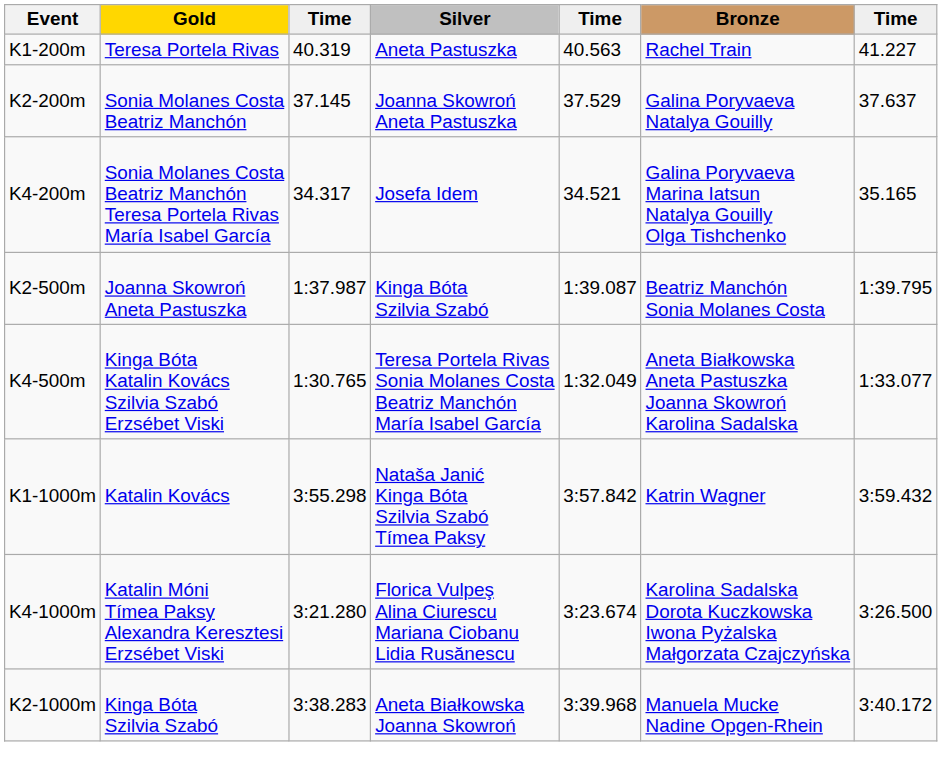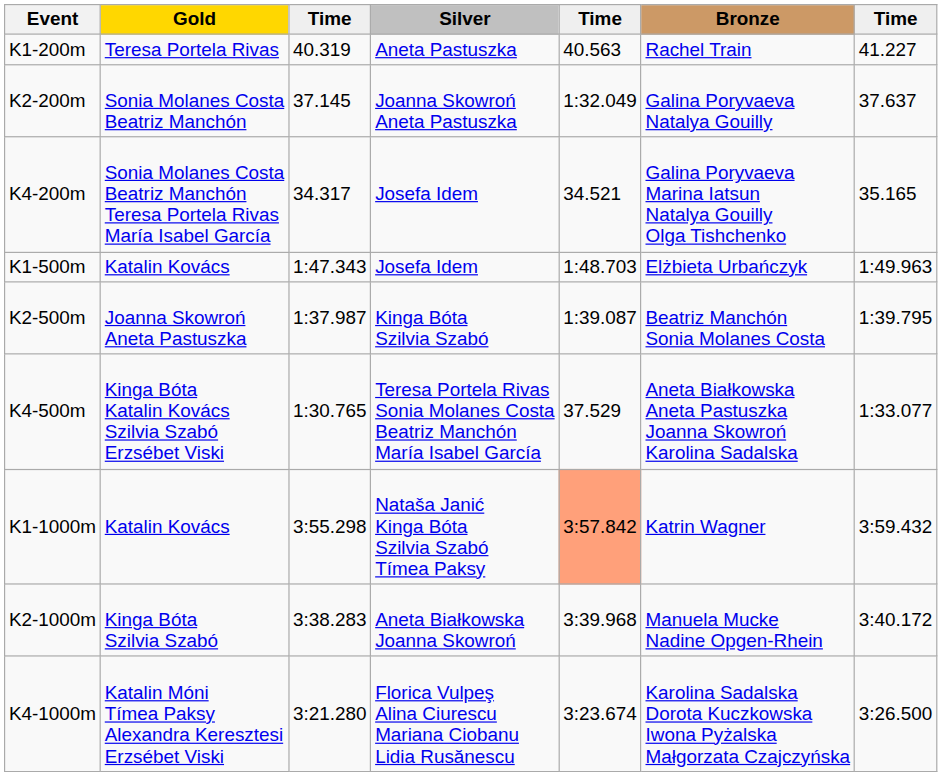 <table class="wikitable">
 <tr>
 <th>Event</th>
 <td align=center bgcolor="gold"><strong>Gold</strong></td>
 <td align=center bgcolor="EFEFEF"><strong>Time</strong></td>
 <td align=center bgcolor="silver"><strong>Silver</strong></td>
 <td align=center bgcolor="EFEFEF"><strong>Time</strong></td>
 <td align=center bgcolor="CC9966"><strong>Bronze</strong></td>
 <td align=center bgcolor="EFEFEF"><strong>Time</strong></td>
 </tr>
 <tr>
 <td>K1-200m</td>
 <td> <a href='#'>Teresa Portela Rivas</a></td>
 <td>40.319</td>
 <td> <a href='#'>Aneta Pastuszka</a></td>
 <td>40.563</td>
 <td> <a href='#'>Rachel Train</a></td>
 <td>41.227</td>
 </tr>
 <tr>
 <td>K2-200m</td>
 <td><br><a href='#'>Sonia Molanes Costa</a><br><a href='#'>Beatriz Manchón</a></td>
 <td>37.145</td>
 <td><br><a href='#'>Joanna Skowroń</a><br><a href='#'>Aneta Pastuszka</a></td>
-<td>37.529</td>
+<td>1:32.049</td>
 <td><br><a href='#'>Galina Poryvaeva</a><br><a href='#'>Natalya Gouilly</a></td>
 <td>37.637</td>
 </tr>
 <tr>
 <td>K4-200m</td>
 <td><br><a href='#'>Sonia Molanes Costa</a><br><a href='#'>Beatriz Manchón</a><br><a href='#'>Teresa Portela Rivas</a><br><a href='#'>María Isabel García</a></td>
 <td>34.317</td>
 <td> <a href='#'>Josefa Idem</a></td>
 <td>34.521</td>
 <td><br><a href='#'>Galina Poryvaeva</a><br><a href='#'>Marina Iatsun</a><br><a href='#'>Natalya Gouilly</a><br><a href='#'>Olga Tishchenko</a></td>
 <td>35.165</td>
+</tr>
+<tr>
+<td>K1-500m</td>
+<td> <a href='#'>Katalin Kovács</a></td>
+<td>1:47.343</td>
+<td> <a href='#'>Josefa Idem</a></td>
+<td>1:48.703</td>
+<td> <a href='#'>Elżbieta Urbańczyk</a></td>
+<td>1:49.963</td>
 </tr>
 <tr>
 <td>K2-500m</td>
 <td><br><a href='#'>Joanna Skowroń</a><br><a href='#'>Aneta Pastuszka</a></td>
 <td>1:37.987</td>
 <td><br><a href='#'>Kinga Bóta</a><br><a href='#'>Szilvia Szabó</a></td>
 <td>1:39.087</td>
 <td><br><a href='#'>Beatriz Manchón</a><br><a href='#'>Sonia Molanes Costa</a></td>
 <td>1:39.795</td>
 </tr>
 <tr>
 <td>K4-500m</td>
 <td><br><a href='#'>Kinga Bóta</a><br><a href='#'>Katalin Kovács</a><br><a href='#'>Szilvia Szabó</a><br><a href='#'>Erzsébet Viski</a></td>
 <td>1:30.765</td>
 <td><br><a href='#'>Teresa Portela Rivas</a><br><a href='#'>Sonia Molanes Costa</a><br><a href='#'>Beatriz Manchón</a><br><a href='#'>María Isabel García</a></td>
-<td>1:32.049</td>
+<td>37.529</td>
 <td><br><a href='#'>Aneta Białkowska</a><br><a href='#'>Aneta Pastuszka</a><br><a href='#'>Joanna Skowroń</a><br><a href='#'>Karolina Sadalska</a></td>
 <td>1:33.077</td>
 </tr>
 <tr>
 <td>K1-1000m</td>
 <td> <a href='#'>Katalin Kovács</a></td>
 <td>3:55.298</td>
 <td><br><a href='#'>Nataša Janić</a><br><a href='#'>Kinga Bóta</a><br><a href='#'>Szilvia Szabó</a><br><a href='#'>Tímea Paksy</a></td>
-<td>3:57.842</td>
+<td style="background: lightsalmon;">3:57.842</td>
 <td> <a href='#'>Katrin Wagner</a></td>
 <td>3:59.432</td>
+</tr>
+<tr>
+<td>K2-1000m</td>
+<td><br><a href='#'>Kinga Bóta</a><br><a href='#'>Szilvia Szabó</a></td>
+<td>3:38.283</td>
+<td><br><a href='#'>Aneta Białkowska</a><br><a href='#'>Joanna Skowroń</a></td>
+<td>3:39.968</td>
+<td><br><a href='#'>Manuela Mucke</a><br><a href='#'>Nadine Opgen-Rhein</a></td>
+<td>3:40.172</td>
 </tr>
 <tr>
 <td>K4-1000m</td>
 <td><br><a href='#'>Katalin Móni</a><br><a href='#'>Tímea Paksy</a><br><a href='#'>Alexandra Keresztesi</a><br><a href='#'>Erzsébet Viski</a></td>
 <td>3:21.280</td>
 <td><br><a href='#'>Florica Vulpeş</a><br><a href='#'>Alina Ciurescu</a><br><a href='#'>Mariana Ciobanu</a><br><a href='#'>Lidia Rusănescu</a></td>
 <td>3:23.674</td>
 <td><br><a href='#'>Karolina Sadalska</a><br><a href='#'>Dorota Kuczkowska</a><br><a href='#'>Iwona Pyżalska</a><br><a href='#'>Małgorzata Czajczyńska</a></td>
 <td>3:26.500</td>
 </tr>
-<tr>
-<td>K2-1000m</td>
-<td><br><a href='#'>Kinga Bóta</a><br><a href='#'>Szilvia Szabó</a></td>
-<td>3:38.283</td>
-<td><br><a href='#'>Aneta Białkowska</a><br><a href='#'>Joanna Skowroń</a></td>
-<td>3:39.968</td>
-<td><br><a href='#'>Manuela Mucke</a><br><a href='#'>Nadine Opgen-Rhein</a></td>
-<td>3:40.172</td>
-</tr>
 </table>
